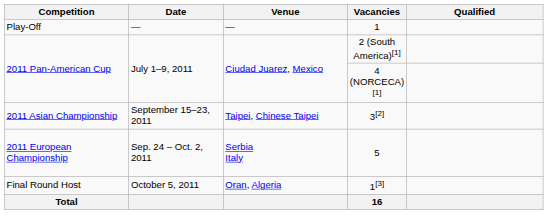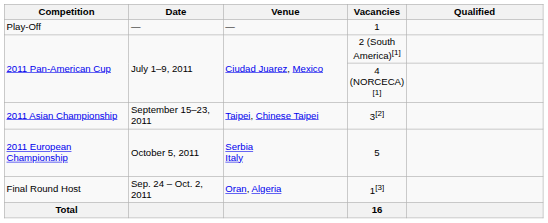 <table class="wikitable">
 <tr>
 <th width=200>Competition</th>
 <th width=150>Date</th>
 <th width=200>Venue</th>
 <th width=80>Vacancies</th>
 <th width=220>Qualified</th>
 </tr>
 <tr>
 <td>Play-Off</td>
 <td>—</td>
 <td>—</td>
 <td style="text-align:center;">1</td>
 <td></td>
 </tr>
 <tr>
 <td rowspan=2><a href='#'>2011 Pan-American Cup</a></td>
 <td rowspan=2>July 1–9, 2011</td>
 <td rowspan=2> <a href='#'>Ciudad Juarez</a>, <a href='#'>Mexico</a></td>
 <td style="text-align:center;">2 (South America)<sup>[1]</sup></td>
 <td><br> </td>
 </tr>
 <tr>
 <td style="text-align:center;">4<br>(NORCECA)<sup>[1]</sup></td>
 <td><br> <br> <br> </td>
 </tr>
 <tr>
 <td><a href='#'>2011 Asian Championship</a></td>
 <td>September 15–23, 2011</td>
 <td> <a href='#'>Taipei</a>, <a href='#'>Chinese Taipei</a></td>
 <td style="text-align:center;">3<sup>[2]</sup></td>
 <td><br> <br> </td>
 </tr>
 <tr>
 <td><a href='#'>2011 European Championship</a></td>
-<td>Sep. 24 – Oct. 2, 2011</td>
+<td>October 5, 2011</td>
 <td> <a href='#'>Serbia</a><br> <a href='#'>Italy</a></td>
 <td style="text-align:center;">5</td>
 <td> <br> <br> <br> <br> </td>
 </tr>
 <tr>
 <td>Final Round Host</td>
-<td>October 5, 2011</td>
+<td>Sep. 24 – Oct. 2, 2011</td>
 <td> <a href='#'>Oran</a>, <a href='#'>Algeria</a></td>
 <td style="text-align:center;">1<sup>[3]</sup></td>
 <td></td>
 </tr>
 <tr>
 <th>Total</th>
 <th></th>
 <th></th>
 <th>16</th>
 <th></th>
 </tr>
 </table>
